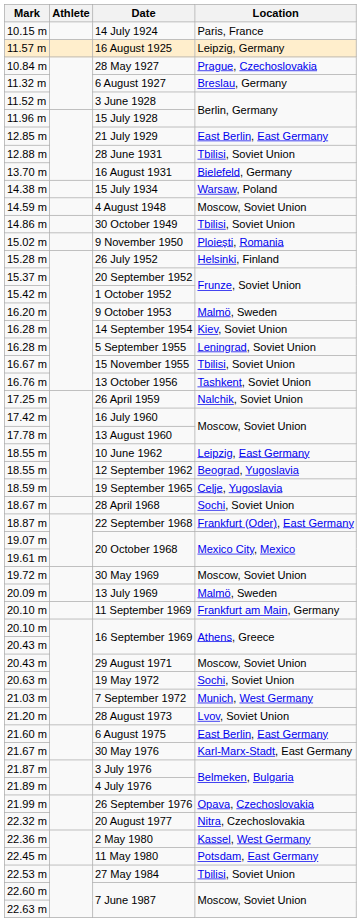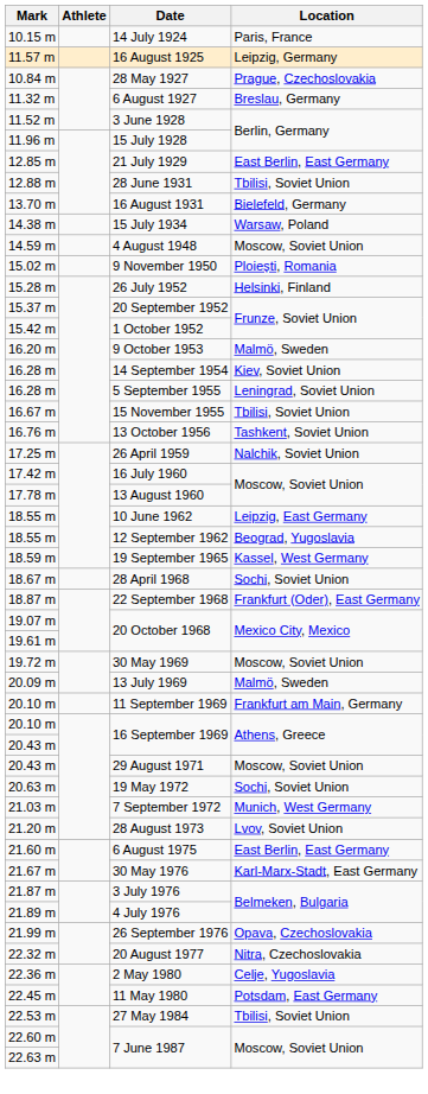 <table class="wikitable sortable" style="font-size:95%;">
 <tr>
 <th>Mark</th>
 <th>Athlete</th>
 <th>Date</th>
 <th>Location</th>
 </tr>
 <tr>
 <td>10.15 m</td>
 <td></td>
 <td>14 July 1924</td>
 <td>Paris, France</td>
 </tr>
 <tr style="background: #fec">
 <td>11.57 m</td>
 <td></td>
 <td>16 August 1925</td>
 <td>Leipzig, Germany</td>
 </tr>
 <tr>
 <td>10.84 m</td>
 <td rowspan="3"></td>
 <td>28 May 1927</td>
 <td><a href='#'>Prague</a>, <a href='#'>Czechoslovakia</a></td>
 </tr>
 <tr>
 <td>11.32 m</td>
 <td>6 August 1927</td>
 <td><a href='#'>Breslau</a>, Germany</td>
 </tr>
 <tr>
 <td>11.52 m</td>
 <td>3 June 1928</td>
 <td rowspan="2">Berlin, Germany</td>
 </tr>
 <tr>
 <td>11.96 m</td>
 <td rowspan="4"></td>
 <td>15 July 1928</td>
 </tr>
 <tr>
 <td>12.85 m</td>
 <td>21 July 1929</td>
 <td><a href='#'>East Berlin</a>, <a href='#'>East Germany</a></td>
 </tr>
 <tr>
 <td>12.88 m</td>
 <td>28 June 1931</td>
 <td><a href='#'>Tbilisi</a>, Soviet Union</td>
 </tr>
 <tr>
 <td>13.70 m</td>
 <td>16 August 1931</td>
 <td><a href='#'>Bielefeld</a>, Germany</td>
 </tr>
 <tr>
 <td>14.38 m</td>
 <td></td>
 <td>15 July 1934</td>
 <td><a href='#'>Warsaw</a>, Poland</td>
 </tr>
 <tr>
 <td>14.59 m</td>
 <td></td>
 <td>4 August 1948</td>
 <td>Moscow, Soviet Union</td>
-</tr>
-<tr>
-<td>14.86 m</td>
-<td></td>
-<td>30 October 1949</td>
-<td><a href='#'>Tbilisi</a>, Soviet Union</td>
 </tr>
 <tr>
 <td>15.02 m</td>
 <td></td>
 <td>9 November 1950</td>
 <td><a href='#'>Ploiești</a>, <a href='#'>Romania</a></td>
 </tr>
 <tr>
 <td>15.28 m</td>
 <td rowspan="8"></td>
 <td>26 July 1952</td>
 <td><a href='#'>Helsinki</a>, Finland</td>
 </tr>
 <tr>
 <td>15.37 m</td>
 <td>20 September 1952</td>
 <td rowspan="2"><a href='#'>Frunze</a>, Soviet Union</td>
 </tr>
 <tr>
 <td>15.42 m</td>
 <td>1 October 1952</td>
 </tr>
 <tr>
 <td>16.20 m</td>
 <td>9 October 1953</td>
 <td><a href='#'>Malmö</a>, Sweden</td>
 </tr>
 <tr>
 <td>16.28 m</td>
 <td>14 September 1954</td>
 <td><a href='#'>Kiev</a>, Soviet Union</td>
 </tr>
 <tr>
 <td>16.28 m</td>
 <td>5 September 1955</td>
 <td><a href='#'>Leningrad</a>, Soviet Union</td>
 </tr>
 <tr>
 <td>16.67 m</td>
 <td>15 November 1955</td>
 <td><a href='#'>Tbilisi</a>, Soviet Union</td>
 </tr>
 <tr>
 <td>16.76 m</td>
 <td>13 October 1956</td>
 <td><a href='#'>Tashkent</a>, Soviet Union</td>
 </tr>
 <tr>
 <td>17.25 m</td>
 <td rowspan="6"></td>
 <td>26 April 1959</td>
 <td><a href='#'>Nalchik</a>, Soviet Union</td>
 </tr>
 <tr>
 <td>17.42 m</td>
 <td>16 July 1960</td>
 <td rowspan="2">Moscow, Soviet Union</td>
 </tr>
 <tr>
 <td>17.78 m</td>
 <td>13 August 1960</td>
 </tr>
 <tr>
 <td>18.55 m</td>
 <td>10 June 1962</td>
 <td><a href='#'>Leipzig</a>, <a href='#'>East Germany</a></td>
 </tr>
 <tr>
 <td>18.55 m</td>
 <td>12 September 1962</td>
 <td><a href='#'>Beograd</a>, <a href='#'>Yugoslavia</a></td>
 </tr>
 <tr>
 <td>18.59 m</td>
 <td>19 September 1965</td>
-<td><a href='#'>Celje</a>, <a href='#'>Yugoslavia</a></td>
+<td><a href='#'>Kassel</a>, <a href='#'>West Germany</a></td>
 </tr>
 <tr>
 <td>18.67 m</td>
 <td></td>
 <td>28 April 1968</td>
 <td><a href='#'>Sochi</a>, Soviet Union</td>
 </tr>
 <tr>
 <td>18.87 m</td>
 <td rowspan="3"></td>
 <td>22 September 1968</td>
 <td><a href='#'>Frankfurt (Oder)</a>, <a href='#'>East Germany</a></td>
 </tr>
 <tr>
 <td>19.07 m</td>
 <td rowspan="2">20 October 1968</td>
 <td rowspan="2"><a href='#'>Mexico City</a>, <a href='#'>Mexico</a></td>
 </tr>
 <tr>
 <td>19.61 m</td>
 </tr>
 <tr>
 <td>19.72 m</td>
 <td rowspan="2"></td>
 <td>30 May 1969</td>
 <td>Moscow, Soviet Union</td>
 </tr>
 <tr>
 <td>20.09 m</td>
 <td>13 July 1969</td>
 <td><a href='#'>Malmö</a>, Sweden</td>
 </tr>
 <tr>
 <td>20.10 m</td>
 <td></td>
 <td>11 September 1969</td>
 <td><a href='#'>Frankfurt am Main</a>, Germany</td>
 </tr>
 <tr>
 <td>20.10 m</td>
 <td rowspan="6"></td>
 <td rowspan="2">16 September 1969</td>
 <td rowspan="2"><a href='#'>Athens</a>, Greece</td>
 </tr>
 <tr>
 <td>20.43 m</td>
 </tr>
 <tr>
 <td>20.43 m</td>
 <td>29 August 1971</td>
 <td>Moscow, Soviet Union</td>
 </tr>
 <tr>
 <td>20.63 m</td>
 <td>19 May 1972</td>
 <td><a href='#'>Sochi</a>, Soviet Union</td>
 </tr>
 <tr>
 <td>21.03 m</td>
 <td>7 September 1972</td>
 <td><a href='#'>Munich</a>, <a href='#'>West Germany</a></td>
 </tr>
 <tr>
 <td>21.20 m</td>
 <td>28 August 1973</td>
 <td><a href='#'>Lvov</a>, Soviet Union</td>
 </tr>
 <tr>
 <td>21.60 m</td>
 <td rowspan="2"></td>
 <td>6 August 1975</td>
 <td><a href='#'>East Berlin</a>, <a href='#'>East Germany</a></td>
 </tr>
 <tr>
 <td>21.67 m</td>
 <td>30 May 1976</td>
 <td><a href='#'>Karl-Marx-Stadt</a>, East Germany</td>
 </tr>
 <tr>
 <td>21.87 m</td>
 <td rowspan="2"></td>
 <td>3 July 1976</td>
 <td rowspan="2"><a href='#'>Belmeken</a>, <a href='#'>Bulgaria</a></td>
 </tr>
 <tr>
 <td>21.89 m</td>
 <td>4 July 1976</td>
 </tr>
 <tr>
 <td>21.99 m</td>
 <td rowspan="2"></td>
 <td>26 September 1976</td>
 <td><a href='#'>Opava</a>, <a href='#'>Czechoslovakia</a></td>
 </tr>
 <tr>
 <td>22.32 m</td>
 <td>20 August 1977</td>
 <td><a href='#'>Nitra</a>, Czechoslovakia</td>
 </tr>
 <tr>
 <td>22.36 m</td>
 <td rowspan="2"></td>
 <td>2 May 1980</td>
-<td><a href='#'>Kassel</a>, <a href='#'>West Germany</a></td>
+<td><a href='#'>Celje</a>, <a href='#'>Yugoslavia</a></td>
 </tr>
 <tr>
 <td>22.45 m</td>
 <td>11 May 1980</td>
 <td><a href='#'>Potsdam</a>, <a href='#'>East Germany</a></td>
 </tr>
 <tr>
 <td>22.53 m</td>
 <td rowspan="3"></td>
 <td>27 May 1984</td>
 <td><a href='#'>Tbilisi</a>, Soviet Union</td>
 </tr>
 <tr>
 <td>22.60 m</td>
 <td rowspan="2">7 June 1987</td>
 <td rowspan="2">Moscow, Soviet Union</td>
 </tr>
 <tr>
 <td>22.63 m</td>
 </tr>
 </table>
